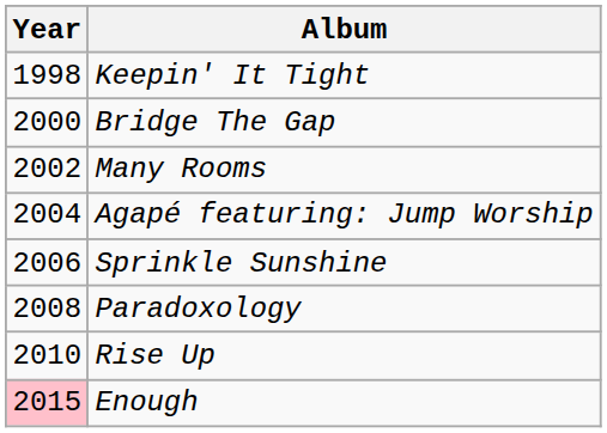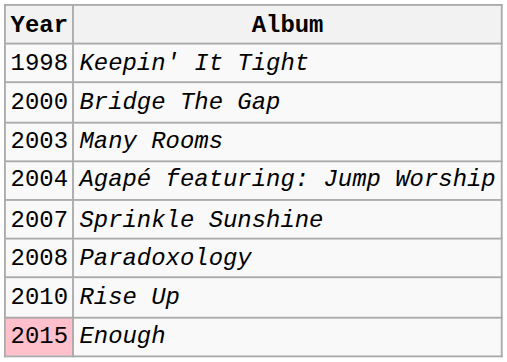 <table class="wikitable">
 <tr>
 <th>Year</th>
 <th>Album</th>
 </tr>
 <tr>
 <td>1998</td>
 <td><em>Keepin' It Tight</em></td>
 </tr>
 <tr>
 <td>2000</td>
 <td><em>Bridge The Gap</em></td>
 </tr>
 <tr>
-<td>2002</td>
+<td>2003</td>
 <td><em>Many Rooms</em></td>
 </tr>
 <tr>
 <td>2004</td>
 <td><em>Agapé featuring: Jump Worship</em></td>
 </tr>
 <tr>
-<td>2006</td>
+<td>2007</td>
 <td><em>Sprinkle Sunshine</em></td>
 </tr>
 <tr>
 <td>2008</td>
 <td><em>Paradoxology</em></td>
 </tr>
 <tr>
 <td>2010</td>
 <td><em>Rise Up</em></td>
 </tr>
 <tr>
 <td style="background: pink;">2015</td>
 <td><em>Enough</em></td>
 </tr>
 </table>
